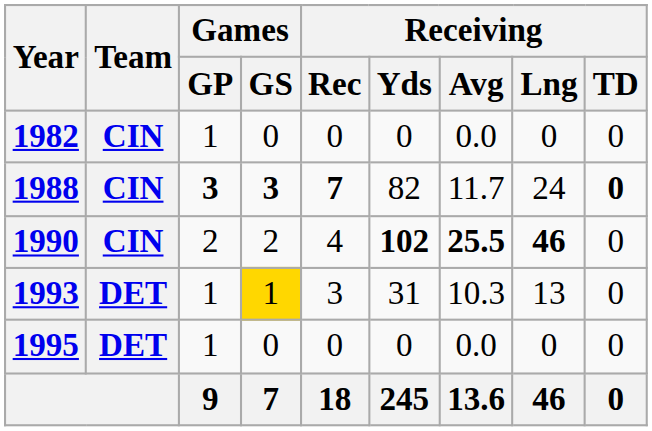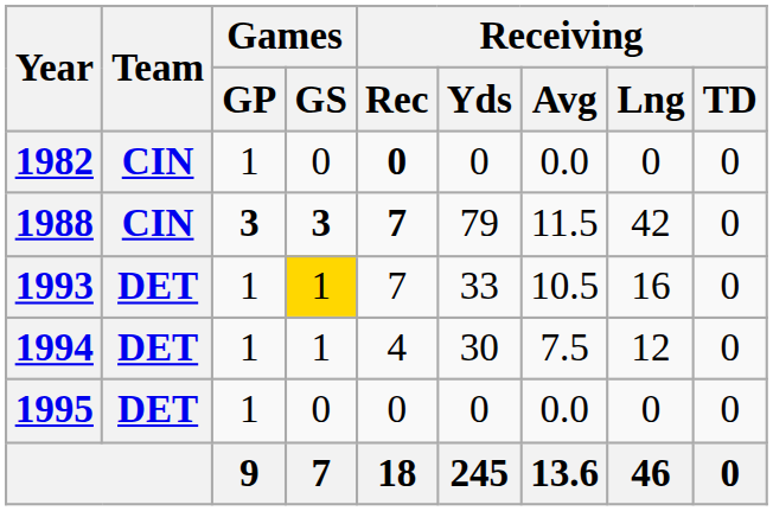 <table class="wikitable" style="text-align:center">
 <tr>
 <th rowspan="2">Year</th>
 <th rowspan="2">Team</th>
 <th colspan="2">Games</th>
 <th colspan="5">Receiving</th>
 </tr>
 <tr>
 <th>GP</th>
 <th>GS</th>
 <th>Rec</th>
 <th>Yds</th>
 <th>Avg</th>
 <th>Lng</th>
 <th>TD</th>
 </tr>
 <tr>
 <th><a href='#'>1982</a></th>
 <th><a href='#'>CIN</a></th>
 <td>1</td>
 <td>0</td>
-<td>0</td>
+<td><strong>0</strong></td>
 <td>0</td>
 <td>0.0</td>
 <td>0</td>
 <td>0</td>
 </tr>
 <tr>
 <th><a href='#'>1988</a></th>
 <th><a href='#'>CIN</a></th>
 <td><strong>3</strong></td>
 <td><strong>3</strong></td>
 <td><strong>7</strong></td>
-<td>82</td>
-<td>11.7</td>
-<td>24</td>
-<td><strong>0</strong></td>
-</tr>
-<tr>
-<th><a href='#'>1990</a></th>
-<th><a href='#'>CIN</a></th>
-<td>2</td>
-<td>2</td>
-<td>4</td>
-<td><strong>102</strong></td>
-<td><strong>25.5</strong></td>
-<td><strong>46</strong></td>
+<td>79</td>
+<td>11.5</td>
+<td>42</td>
 <td>0</td>
 </tr>
 <tr>
 <th><a href='#'>1993</a></th>
 <th><a href='#'>DET</a></th>
 <td>1</td>
 <td style="background: gold;">1</td>
-<td>3</td>
-<td>31</td>
-<td>10.3</td>
-<td>13</td>
+<td>7</td>
+<td>33</td>
+<td>10.5</td>
+<td>16</td>
+<td>0</td>
+</tr>
+<tr>
+<th><a href='#'>1994</a></th>
+<th><a href='#'>DET</a></th>
+<td>1</td>
+<td>1</td>
+<td>4</td>
+<td>30</td>
+<td>7.5</td>
+<td>12</td>
 <td>0</td>
 </tr>
 <tr>
 <th><a href='#'>1995</a></th>
 <th><a href='#'>DET</a></th>
 <td>1</td>
 <td>0</td>
 <td>0</td>
 <td>0</td>
 <td>0.0</td>
 <td>0</td>
 <td>0</td>
 </tr>
 <tr>
 <th colspan="2"></th>
 <th>9</th>
 <th>7</th>
 <th>18</th>
 <th>245</th>
 <th>13.6</th>
 <th>46</th>
 <th>0</th>
 </tr>
 </table>
